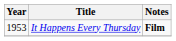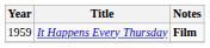 <table class="wikitable">
 <tr>
 <th>Year</th>
 <th>Title</th>
 <th>Notes</th>
 </tr>
 <tr>
-<td>1953</td>
+<td>1959</td>
 <td><em><a href='#'>It Happens Every Thursday</a></em></td>
 <td><strong>Film</strong></td>
 </tr>
 <tr>
 </tr>
 </table>
